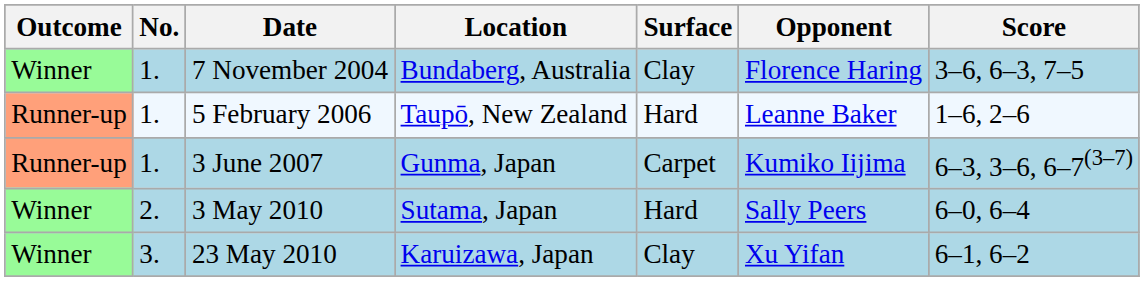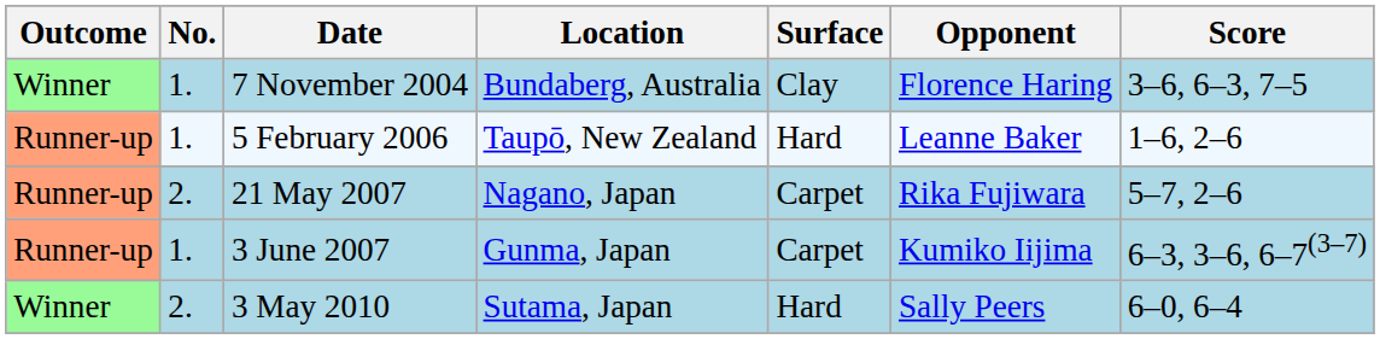 <table class="sortable wikitable" style=font-size:97%>
 <tr>
 <th>Outcome</th>
 <th>No.</th>
 <th>Date</th>
 <th>Location</th>
 <th>Surface</th>
 <th>Opponent</th>
 <th class="unsortable">Score</th>
 </tr>
 <tr style="background:lightblue;">
 <td bgcolor="98FB98">Winner</td>
 <td>1.</td>
 <td>7 November 2004</td>
 <td><a href='#'>Bundaberg</a>, Australia</td>
 <td>Clay</td>
 <td> <a href='#'>Florence Haring</a></td>
 <td>3–6, 6–3, 7–5</td>
 </tr>
 <tr style="background:#f0f8ff;">
 <td bgcolor="FFA07A">Runner-up</td>
 <td>1.</td>
 <td>5 February 2006</td>
 <td><a href='#'>Taupō</a>, New Zealand</td>
 <td>Hard</td>
 <td> <a href='#'>Leanne Baker</a></td>
 <td>1–6, 2–6</td>
 </tr>
 <tr style="background:lightblue;">
 <td bgcolor="FFA07A">Runner-up</td>
+<td>2.</td>
+<td>21 May 2007</td>
+<td><a href='#'>Nagano</a>, Japan</td>
+<td>Carpet</td>
+<td> <a href='#'>Rika Fujiwara</a></td>
+<td>5–7, 2–6</td>
+</tr>
+<tr style="background:lightblue;">
+<td bgcolor="FFA07A">Runner-up</td>
 <td>1.</td>
 <td>3 June 2007</td>
 <td><a href='#'>Gunma</a>, Japan</td>
 <td>Carpet</td>
 <td> <a href='#'>Kumiko Iijima</a></td>
 <td>6–3, 3–6, 6–7<sup>(3–7)</sup></td>
 </tr>
 <tr style="background:lightblue;">
 <td bgcolor="98FB98">Winner</td>
 <td>2.</td>
 <td>3 May 2010</td>
 <td><a href='#'>Sutama</a>, Japan</td>
 <td>Hard</td>
 <td> <a href='#'>Sally Peers</a></td>
 <td>6–0, 6–4</td>
 </tr>
-<tr style="background:lightblue;">
-<td bgcolor="98FB98">Winner</td>
-<td>3.</td>
-<td>23 May 2010</td>
-<td><a href='#'>Karuizawa</a>, Japan</td>
-<td>Clay</td>
-<td> <a href='#'>Xu Yifan</a></td>
-<td>6–1, 6–2</td>
-</tr>
 </table>
